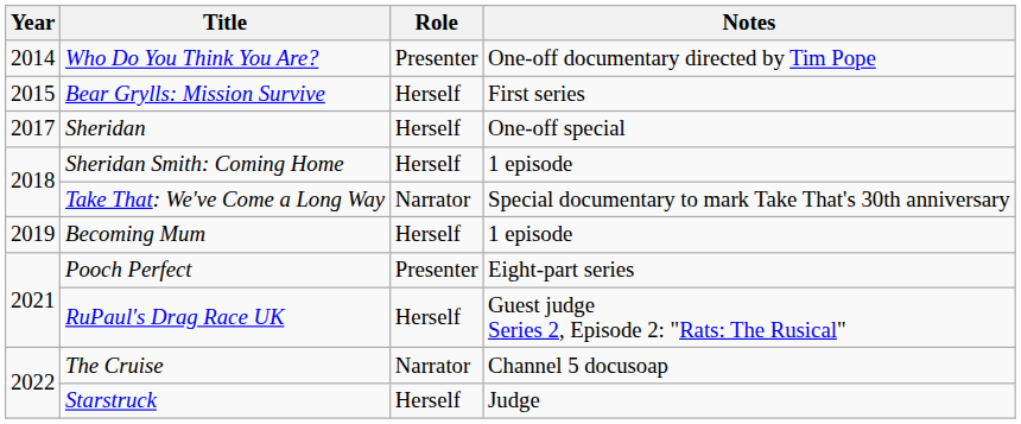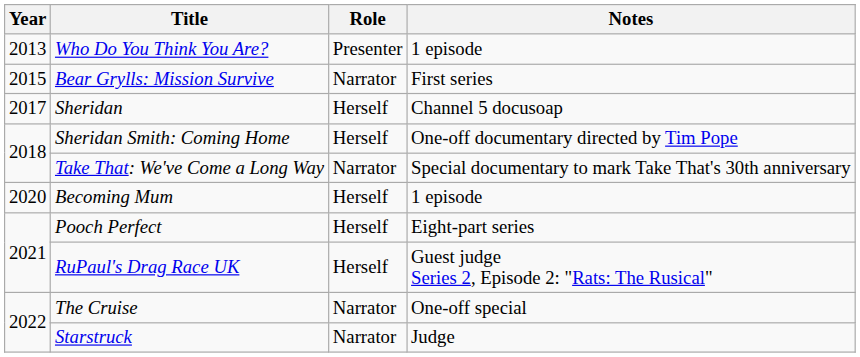 <table class="wikitable sortable">
 <tr>
 <th>Year</th>
 <th>Title</th>
 <th>Role</th>
 <th class="unsortable">Notes</th>
 </tr>
 <tr>
-<td>2014</td>
+<td>2013</td>
 <td><em><a href='#'>Who Do You Think You Are?</a></em></td>
 <td>Presenter</td>
-<td>One-off documentary directed by <a href='#'>Tim Pope</a></td>
+<td>1 episode</td>
 </tr>
 <tr>
 <td>2015</td>
 <td><em><a href='#'>Bear Grylls: Mission Survive</a></em></td>
-<td>Herself</td>
+<td>Narrator</td>
 <td>First series</td>
 </tr>
 <tr>
 <td>2017</td>
 <td><em>Sheridan</em> </td>
 <td>Herself</td>
-<td>One-off special</td>
+<td>Channel 5 docusoap</td>
 </tr>
 <tr>
 <td rowspan="2">2018</td>
 <td><em>Sheridan Smith: Coming Home</em></td>
 <td>Herself</td>
-<td>1 episode</td>
+<td>One-off documentary directed by <a href='#'>Tim Pope</a></td>
 </tr>
 <tr>
 <td><em><a href='#'>Take That</a>: We've Come a Long Way</em></td>
 <td>Narrator</td>
 <td>Special documentary to mark Take That's 30th anniversary</td>
 </tr>
 <tr>
-<td>2019</td>
+<td>2020</td>
 <td><em>Becoming Mum</em></td>
 <td>Herself</td>
 <td>1 episode</td>
 </tr>
 <tr>
 <td rowspan="2">2021</td>
 <td><em>Pooch Perfect</em></td>
-<td>Presenter</td>
+<td>Herself</td>
 <td>Eight-part series</td>
 </tr>
 <tr>
 <td><em><a href='#'>RuPaul's Drag Race UK</a></em></td>
 <td>Herself</td>
 <td>Guest judge<br><a href='#'>Series 2</a>, Episode 2: "<a href='#'>Rats: The Rusical</a>"</td>
 </tr>
 <tr>
 <td rowspan="2">2022</td>
 <td><em>The Cruise</em></td>
 <td>Narrator</td>
-<td>Channel 5 docusoap</td>
+<td>One-off special</td>
 </tr>
 <tr>
 <td><em><a href='#'>Starstruck</a></em></td>
-<td>Herself</td>
+<td>Narrator</td>
 <td>Judge</td>
 </tr>
 </table>
